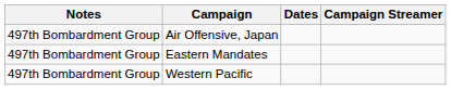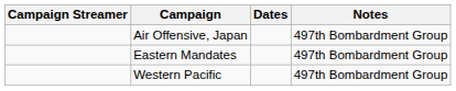 <table class="wikitable">
 <tr>
-<th>Notes</th>
+<th>Campaign Streamer</th>
 <th>Campaign</th>
 <th>Dates</th>
-<th>Campaign Streamer</th>
+<th>Notes</th>
 </tr>
 <tr>
-<td>497th Bombardment Group</td>
+<td></td>
 <td>Air Offensive, Japan</td>
 <td></td>
-<td></td>
+<td>497th Bombardment Group</td>
 </tr>
 <tr>
-<td>497th Bombardment Group</td>
+<td></td>
 <td>Eastern Mandates</td>
 <td></td>
-<td></td>
+<td>497th Bombardment Group</td>
 </tr>
 <tr>
-<td>497th Bombardment Group</td>
+<td></td>
 <td>Western Pacific</td>
 <td></td>
-<td></td>
+<td>497th Bombardment Group</td>
 </tr>
 </table>
